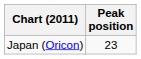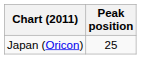 <table class="wikitable sortable plainrowheaders">
 <tr>
 <th scope="col">Chart (2011)</th>
 <th scope="col">Peak<br>position</th>
 </tr>
 <tr>
 <td>Japan (<a href='#'>Oricon</a>)</td>
-<td style="text-align:center;">23</td>
+<td style="text-align:center;">25</td>
 </tr>
 </table>
